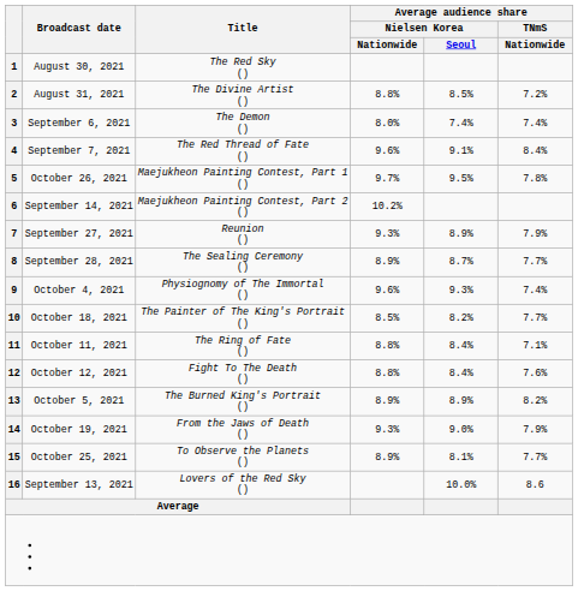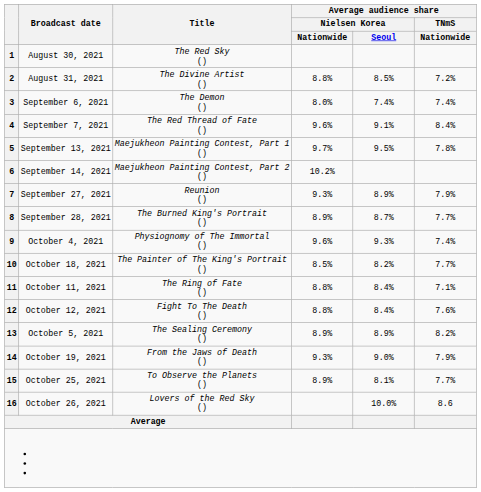 <table class="wikitable" style="text-align:center; max-width:750px; margin-left: auto; margin-right: auto; border: none;">
 <tr>
 </tr>
 <tr>
 <th scope="col" rowspan="3"></th>
 <th scope="col" rowspan="3">Broadcast date</th>
 <th scope="col" rowspan="3">Title</th>
 <th scope="col" colspan="3">Average audience share</th>
 </tr>
 <tr>
 <th scope="col" colspan="2">Nielsen Korea</th>
 <th scope="col">TNmS</th>
 </tr>
 <tr>
 <th scope="col" width="90">Nationwide</th>
 <th scope="col" width="90"><a href='#'>Seoul</a></th>
 <th scope="col" width="90">Nationwide</th>
 </tr>
 <tr>
 <th rowspan="1">1</th>
 <td rowspan="1">August 30, 2021</td>
 <td><em>The Red Sky</em><br>()</td>
 <td> </td>
 <td> </td>
 <td> </td>
 </tr>
 <tr>
 <th rowspan="1">2</th>
 <td rowspan="1">August 31, 2021</td>
 <td><em>The Divine Artist</em><br>()</td>
 <td>8.8% </td>
 <td>8.5% </td>
 <td>7.2% </td>
 </tr>
 <tr>
 <th rowspan="1">3</th>
 <td rowspan="1">September 6, 2021</td>
 <td><em>The Demon</em><br>()</td>
 <td>8.0% </td>
 <td>7.4% </td>
 <td>7.4% </td>
 </tr>
 <tr>
 <th rowspan="1">4</th>
 <td rowspan="1">September 7, 2021</td>
 <td><em>The Red Thread of Fate</em><br>()</td>
 <td>9.6% </td>
 <td>9.1% </td>
 <td>8.4% </td>
 </tr>
 <tr>
 <th rowspan="1">5</th>
-<td rowspan="1">October 26, 2021</td>
+<td rowspan="1">September 13, 2021</td>
 <td><em>Maejukheon Painting Contest, Part 1</em><br>()</td>
 <td>9.7% </td>
 <td>9.5% </td>
 <td>7.8% </td>
 </tr>
 <tr>
 <th rowspan="1">6</th>
 <td rowspan="1">September 14, 2021</td>
 <td><em>Maejukheon Painting Contest, Part 2</em><br>()</td>
 <td>10.2% </td>
 <td> </td>
 <td> </td>
 </tr>
 <tr>
 <th rowspan="1">7</th>
 <td rowspan="1">September 27, 2021</td>
 <td><em>Reunion</em><br>()</td>
 <td>9.3% </td>
 <td>8.9% </td>
 <td>7.9% </td>
 </tr>
 <tr>
 <th rowspan="1">8</th>
 <td rowspan="1">September 28, 2021</td>
-<td><em>The Sealing Ceremony</em><br>()</td>
+<td><em>The Burned King's Portrait</em><br>()</td>
 <td>8.9% </td>
 <td>8.7% </td>
 <td>7.7% </td>
 </tr>
 <tr>
 <th rowspan="1">9</th>
 <td rowspan="1">October 4, 2021</td>
 <td><em>Physiognomy of The Immortal</em><br>()</td>
 <td>9.6% </td>
 <td>9.3% </td>
 <td>7.4% </td>
 </tr>
 <tr>
 <th rowspan="1">10</th>
 <td rowspan="1">October 18, 2021</td>
 <td><em>The Painter of The King's Portrait</em><br>()</td>
 <td>8.5% </td>
 <td>8.2% </td>
 <td>7.7% </td>
 </tr>
 <tr>
 <th rowspan="1">11</th>
 <td rowspan="1">October 11, 2021</td>
 <td><em>The Ring of Fate</em><br>()</td>
 <td>8.8% </td>
 <td>8.4% </td>
 <td>7.1% </td>
 </tr>
 <tr>
 <th rowspan="1">12</th>
 <td rowspan="1">October 12, 2021</td>
 <td><em>Fight To The Death</em><br>()</td>
 <td>8.8% </td>
 <td>8.4% </td>
 <td>7.6% </td>
 </tr>
 <tr>
 <th rowspan="1">13</th>
 <td rowspan="1">October 5, 2021</td>
-<td><em>The Burned King's Portrait</em><br>()</td>
+<td><em>The Sealing Ceremony</em><br>()</td>
 <td>8.9% </td>
 <td>8.9% </td>
 <td>8.2% </td>
 </tr>
 <tr>
 <th rowspan="1">14</th>
 <td rowspan="1">October 19, 2021</td>
 <td><em>From the Jaws of Death</em><br>()</td>
 <td>9.3% </td>
 <td>9.0% </td>
 <td>7.9% </td>
 </tr>
 <tr>
 <th rowspan="1">15</th>
 <td rowspan="1">October 25, 2021</td>
 <td><em>To Observe the Planets</em><br>()</td>
 <td>8.9% </td>
 <td>8.1% </td>
 <td>7.7% </td>
 </tr>
 <tr>
 <th rowspan="1">16</th>
-<td rowspan="1">September 13, 2021</td>
+<td rowspan="1">October 26, 2021</td>
 <td><em>Lovers of the Red Sky</em><br>()</td>
 <td> </td>
 <td>10.0% </td>
 <td>8.6 </td>
 </tr>
 <tr>
 <th colspan="3">Average</th>
 <th></th>
 <th></th>
 <th></th>
 </tr>
 <tr>
 <td colspan="6"><br><ul><li></li><li></li><li></li></ul></td>
 </tr>
 </table>
